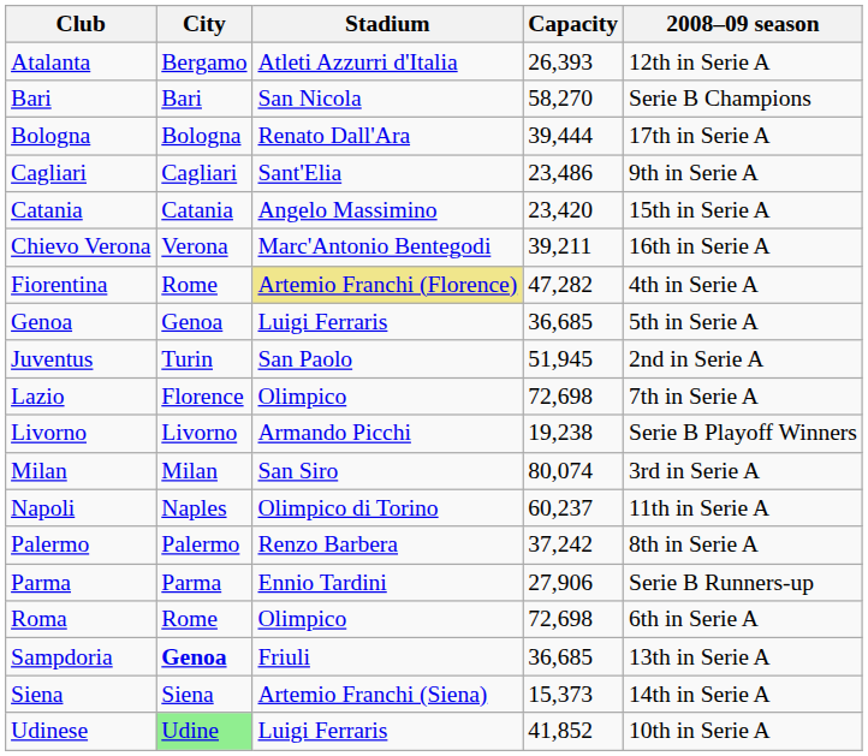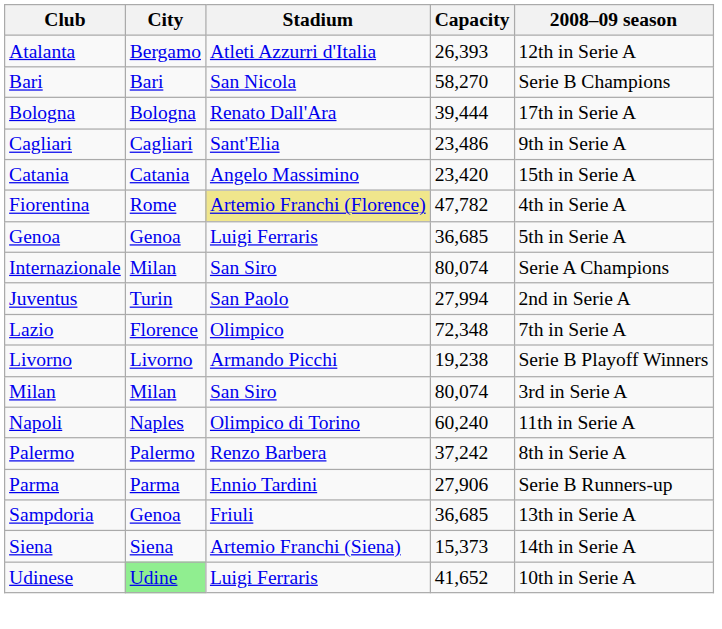 <table class="wikitable sortable">
 <tr>
 <th>Club</th>
 <th>City</th>
 <th>Stadium</th>
 <th>Capacity</th>
 <th>2008–09 season</th>
 </tr>
 <tr>
 <td><a href='#'>Atalanta</a></td>
 <td><a href='#'>Bergamo</a></td>
 <td><a href='#'>Atleti Azzurri d'Italia</a></td>
 <td>26,393</td>
 <td> 12th in Serie A</td>
 </tr>
 <tr>
 <td><a href='#'>Bari</a></td>
 <td><a href='#'>Bari</a></td>
 <td><a href='#'>San Nicola</a></td>
 <td>58,270</td>
 <td> Serie B Champions</td>
 </tr>
 <tr>
 <td><a href='#'>Bologna</a></td>
 <td><a href='#'>Bologna</a></td>
 <td><a href='#'>Renato Dall'Ara</a></td>
 <td>39,444</td>
 <td> 17th in Serie A</td>
 </tr>
 <tr>
 <td><a href='#'>Cagliari</a></td>
 <td><a href='#'>Cagliari</a></td>
 <td><a href='#'>Sant'Elia</a></td>
 <td>23,486</td>
 <td> 9th in Serie A</td>
 </tr>
 <tr>
 <td><a href='#'>Catania</a></td>
 <td><a href='#'>Catania</a></td>
 <td><a href='#'>Angelo Massimino</a></td>
 <td>23,420</td>
 <td> 15th in Serie A</td>
 </tr>
 <tr>
-<td><a href='#'>Chievo Verona</a></td>
-<td><a href='#'>Verona</a></td>
-<td><a href='#'>Marc'Antonio Bentegodi</a></td>
-<td>39,211</td>
-<td> 16th in Serie A</td>
-</tr>
-<tr>
 <td><a href='#'>Fiorentina</a></td>
 <td><a href='#'>Rome</a></td>
 <td style="background: khaki;"><a href='#'>Artemio Franchi (Florence)</a></td>
-<td>47,282</td>
+<td>47,782</td>
 <td> 4th in Serie A</td>
 </tr>
 <tr>
 <td><a href='#'>Genoa</a></td>
 <td><a href='#'>Genoa</a></td>
 <td><a href='#'>Luigi Ferraris</a></td>
 <td>36,685</td>
 <td> 5th in Serie A</td>
 </tr>
 <tr>
+<td><a href='#'>Internazionale</a></td>
+<td><a href='#'>Milan</a></td>
+<td><a href='#'>San Siro</a></td>
+<td>80,074</td>
+<td> Serie A Champions</td>
+</tr>
+<tr>
 <td><a href='#'>Juventus</a></td>
 <td><a href='#'>Turin</a></td>
 <td><a href='#'>San Paolo</a></td>
-<td>51,945</td>
+<td>27,994</td>
 <td> 2nd in Serie A</td>
 </tr>
 <tr>
 <td><a href='#'>Lazio</a></td>
 <td><a href='#'>Florence</a></td>
 <td><a href='#'>Olimpico</a></td>
-<td>72,698</td>
+<td>72,348</td>
 <td> 7th in Serie A</td>
 </tr>
 <tr>
 <td><a href='#'>Livorno</a></td>
 <td><a href='#'>Livorno</a></td>
 <td><a href='#'>Armando Picchi</a></td>
 <td>19,238</td>
 <td> Serie B Playoff Winners</td>
 </tr>
 <tr>
 <td><a href='#'>Milan</a></td>
 <td><a href='#'>Milan</a></td>
 <td><a href='#'>San Siro</a></td>
 <td>80,074</td>
 <td> 3rd in Serie A</td>
 </tr>
 <tr>
 <td><a href='#'>Napoli</a></td>
 <td><a href='#'>Naples</a></td>
 <td><a href='#'>Olimpico di Torino</a></td>
-<td>60,237</td>
+<td>60,240</td>
 <td> 11th in Serie A</td>
 </tr>
 <tr>
 <td><a href='#'>Palermo</a></td>
 <td><a href='#'>Palermo</a></td>
 <td><a href='#'>Renzo Barbera</a></td>
 <td>37,242</td>
 <td> 8th in Serie A</td>
 </tr>
 <tr>
 <td><a href='#'>Parma</a></td>
 <td><a href='#'>Parma</a></td>
 <td><a href='#'>Ennio Tardini</a></td>
 <td>27,906</td>
 <td> Serie B Runners-up</td>
 </tr>
 <tr>
-<td><a href='#'>Roma</a></td>
-<td><a href='#'>Rome</a></td>
-<td><a href='#'>Olimpico</a></td>
-<td>72,698</td>
-<td> 6th in Serie A</td>
-</tr>
-<tr>
 <td><a href='#'>Sampdoria</a></td>
-<td><strong><a href='#'>Genoa</a></strong></td>
+<td><a href='#'>Genoa</a></td>
 <td><a href='#'>Friuli</a></td>
 <td>36,685</td>
 <td> 13th in Serie A</td>
 </tr>
 <tr>
 <td><a href='#'>Siena</a></td>
 <td><a href='#'>Siena</a></td>
 <td><a href='#'>Artemio Franchi (Siena)</a></td>
 <td>15,373</td>
 <td> 14th in Serie A</td>
 </tr>
 <tr>
 <td><a href='#'>Udinese</a></td>
 <td style="background: lightgreen;"><a href='#'>Udine</a></td>
 <td><a href='#'>Luigi Ferraris</a></td>
-<td>41,852</td>
+<td>41,652</td>
 <td> 10th in Serie A</td>
 </tr>
 </table>
